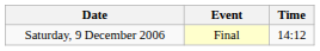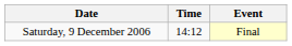 <table class = "wikitable" style="text-align:center;">
 <tr>
 <th width=220>Date</th>
+<th width=50>Time</th>
 <th width=100>Event</th>
-<th width=50>Time</th>
 </tr>
 <tr>
 <td>Saturday, 9 December 2006</td>
+<td>14:12</td>
 <td bgcolor=ffffcc>Final</td>
-<td>14:12</td>
 </tr>
 </table>
